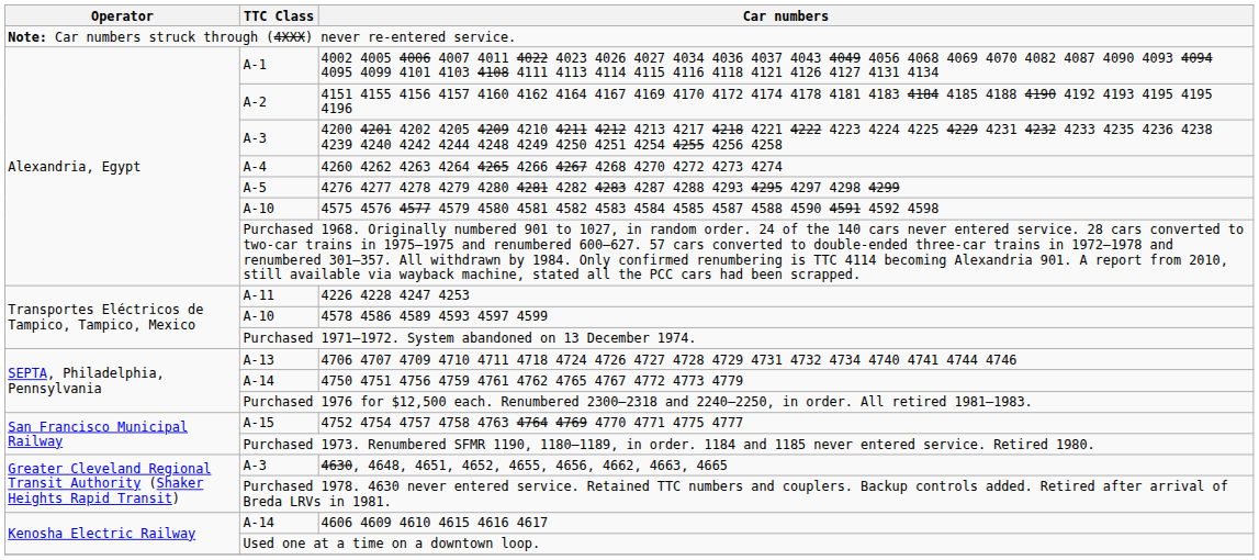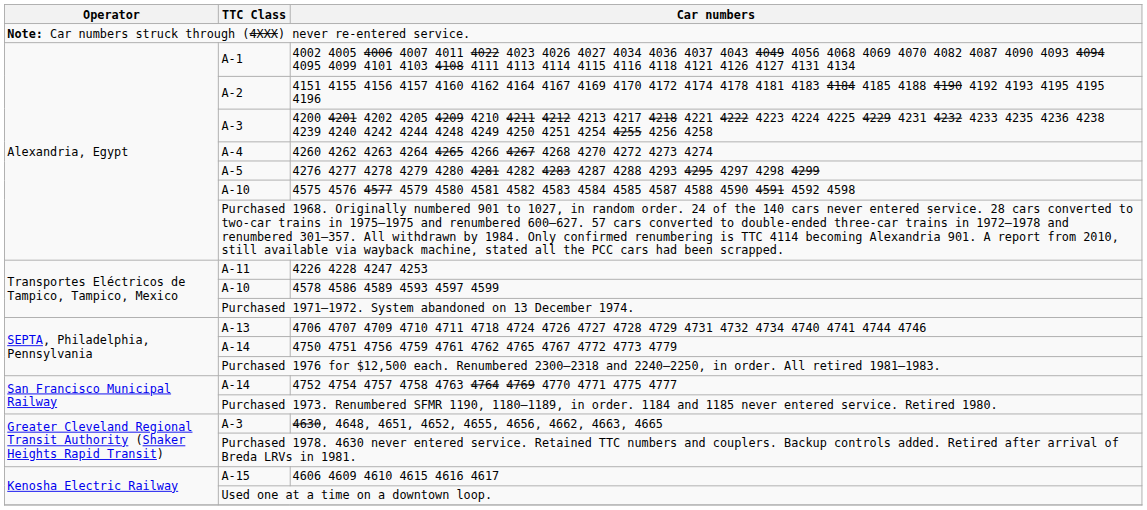 <table class="wikitable">
 <tr>
 <th>Operator</th>
 <th>TTC Class</th>
 <th>Car numbers</th>
 </tr>
 <tr>
 <td colspan=3><strong>Note:</strong> Car numbers struck through (<s>4XXX</s>) never re-entered service.</td>
 </tr>
 <tr>
 <td rowspan=7>Alexandria, Egypt</td>
 <td>A-1</td>
 <td>4002 4005 <s>4006</s> 4007 4011 <s>4022</s> 4023 4026 4027 4034 4036 4037 4043 <s>4049</s> 4056 4068 4069 4070 4082 4087 4090 4093 <s>4094</s> 4095 4099 4101 4103 <s>4108</s> 4111 4113 4114 4115 4116 4118 4121 4126 4127 4131 4134</td>
 </tr>
 <tr>
 <td>A-2</td>
 <td>4151 4155 4156 4157 4160 4162 4164 4167 4169 4170 4172 4174 4178 4181 4183 <s>4184</s> 4185 4188 <s>4190</s> 4192 4193 4195 4195 4196</td>
 </tr>
 <tr>
 <td>A-3</td>
 <td>4200 <s>4201</s> 4202 4205 <s>4209</s> 4210 <s>4211</s> <s>4212</s> 4213 4217 <s>4218</s> 4221 <s>4222</s> 4223 4224 4225 <s>4229</s> 4231 <s>4232</s> 4233 4235 4236 4238 4239 4240 4242 4244 4248 4249 4250 4251 4254 <s>4255</s> 4256 4258</td>
 </tr>
 <tr>
 <td>A-4</td>
 <td>4260 4262 4263 4264 <s>4265</s> 4266 <s>4267</s> 4268 4270 4272 4273 4274</td>
 </tr>
 <tr>
 <td>A-5</td>
 <td>4276 4277 4278 4279 4280 <s>4281</s> 4282 <s>4283</s> 4287 4288 4293 <s>4295</s> 4297 4298 <s>4299</s></td>
 </tr>
 <tr>
 <td>A-10</td>
 <td>4575 4576 <s>4577</s> 4579 4580 4581 4582 4583 4584 4585 4587 4588 4590 <s>4591</s> 4592 4598</td>
 </tr>
 <tr>
 <td colspan=2>Purchased 1968. Originally numbered 901 to 1027, in random order. 24 of the 140 cars never entered service. 28 cars converted to two-car trains in 1975–1975 and renumbered 600–627. 57 cars converted to double-ended three-car trains in 1972–1978 and renumbered 301–357. All  withdrawn by 1984. Only confirmed renumbering is TTC 4114 becoming Alexandria 901. A report from 2010, still available via wayback machine, stated all the PCC cars had been scrapped.</td>
 </tr>
 <tr>
 <td rowspan=3>Transportes Eléctricos de Tampico, Tampico, Mexico</td>
 <td>A-11</td>
 <td>4226 4228 4247 4253</td>
 </tr>
 <tr>
 <td>A-10</td>
 <td>4578 4586 4589 4593 4597 4599</td>
 </tr>
 <tr>
 <td colspan=2>Purchased 1971–1972. System abandoned on 13 December 1974.</td>
 </tr>
 <tr>
 <td rowspan=3><a href='#'>SEPTA</a>, Philadelphia, Pennsylvania</td>
 <td>A-13</td>
 <td>4706 4707 4709 4710 4711 4718 4724 4726 4727 4728 4729 4731 4732 4734 4740 4741 4744 4746</td>
 </tr>
 <tr>
 <td>A-14</td>
 <td>4750 4751 4756 4759 4761 4762 4765 4767 4772 4773 4779</td>
 </tr>
 <tr>
 <td colspan=2>Purchased 1976 for $12,500 each. Renumbered 2300–2318 and 2240–2250, in order. All retired 1981–1983.</td>
 </tr>
 <tr>
 <td rowspan=2><a href='#'>San Francisco Municipal Railway</a></td>
-<td>A-15</td>
+<td>A-14</td>
 <td>4752 4754 4757 4758 4763 <s>4764</s> <s>4769</s> 4770 4771 4775 4777</td>
 </tr>
 <tr>
 <td colspan=2>Purchased 1973. Renumbered SFMR 1190, 1180–1189, in order. 1184 and 1185 never entered service. Retired 1980.</td>
 </tr>
 <tr>
 <td rowspan=2><a href='#'>Greater Cleveland Regional Transit Authority</a> (<a href='#'>Shaker Heights Rapid Transit</a>)</td>
 <td>A-3</td>
 <td><s>4630</s>, 4648, 4651, 4652, 4655, 4656, 4662, 4663, 4665</td>
 </tr>
 <tr>
 <td colspan=2>Purchased 1978. 4630 never entered service. Retained TTC numbers and couplers. Backup controls added. Retired after arrival of Breda LRVs in 1981.</td>
 </tr>
 <tr>
 <td rowspan=2><a href='#'>Kenosha Electric Railway</a></td>
-<td>A-14</td>
+<td>A-15</td>
 <td>4606 4609 4610 4615 4616 4617</td>
 </tr>
 <tr>
 <td colspan=2>Used one at a time on a  downtown loop.</td>
 </tr>
 <tr>
 </tr>
 </table>
